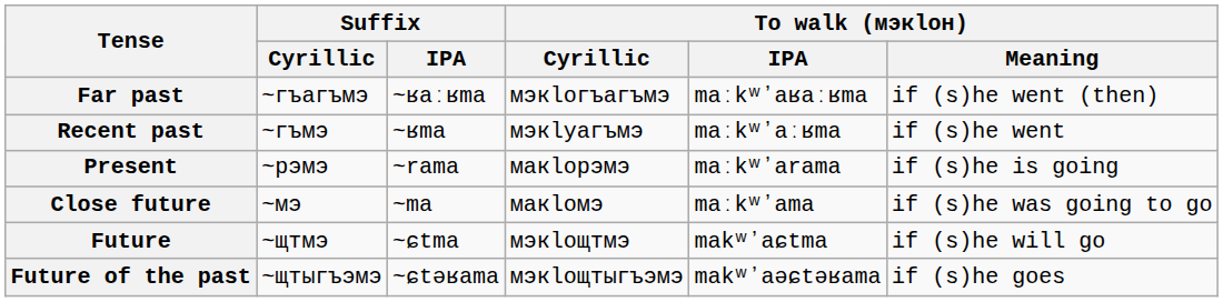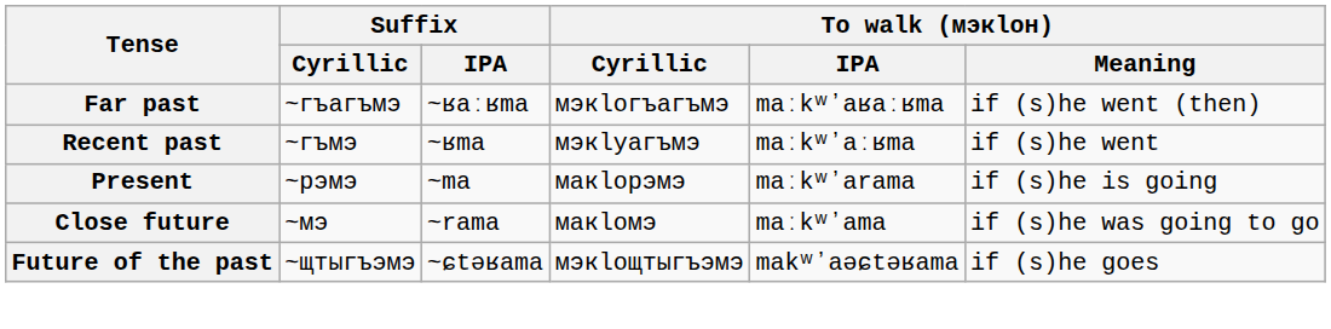 <table class="wikitable">
 <tr>
 <th rowspan=2>Tense</th>
 <th colspan=2>Suffix</th>
 <th colspan=3>To walk (мэкӏон)</th>
 </tr>
 <tr>
 <th>Cyrillic</th>
 <th>IPA</th>
 <th>Cyrillic</th>
 <th>IPA</th>
 <th>Meaning</th>
 </tr>
 <tr>
 <th>Far past</th>
 <td>~гъагъмэ</td>
 <td>~ʁaːʁma</td>
 <td>мэкӏогъагъмэ</td>
 <td>maːkʷʼaʁaːʁma</td>
 <td>if (s)he went (then)</td>
 </tr>
 <tr>
 <th>Recent past</th>
 <td>~гъмэ</td>
 <td>~ʁma</td>
 <td>мэкӏуагъмэ</td>
 <td>maːkʷʼaːʁma</td>
 <td>if (s)he went</td>
 </tr>
 <tr>
 <th>Present</th>
 <td>~рэмэ</td>
-<td>~rama</td>
+<td>~ma</td>
 <td>макӏорэмэ</td>
 <td>maːkʷʼarama</td>
 <td>if (s)he is going</td>
 </tr>
 <tr>
 <th>Close future</th>
 <td>~мэ</td>
-<td>~ma</td>
+<td>~rama</td>
 <td>макӏомэ</td>
 <td>maːkʷʼama</td>
 <td>if (s)he was going to go</td>
-</tr>
-<tr>
-<th>Future</th>
-<td>~щтмэ</td>
-<td>~ɕtma</td>
-<td>мэкӏощтмэ</td>
-<td>makʷʼaɕtma</td>
-<td>if (s)he will go</td>
 </tr>
 <tr>
 <th>Future of the past</th>
 <td>~щтыгъэмэ</td>
 <td>~ɕtəʁama</td>
 <td>мэкӏощтыгъэмэ</td>
 <td>makʷʼaəɕtəʁama</td>
 <td>if (s)he goes</td>
 </tr>
 </table>
